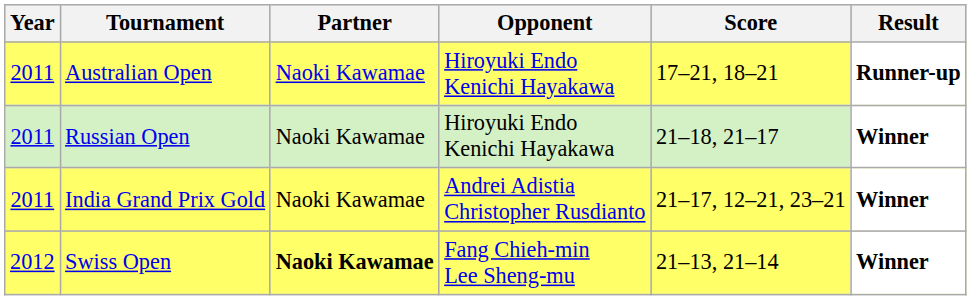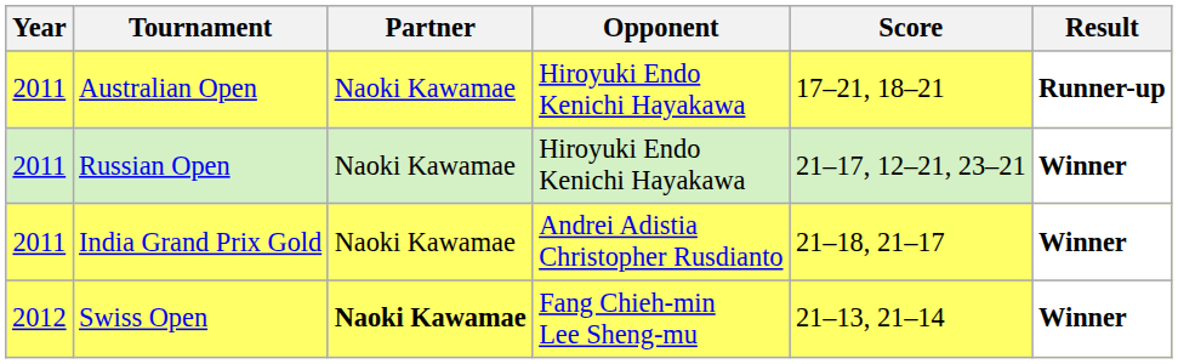 <table class="sortable wikitable" style="font-size: 90%;">
 <tr>
 <th>Year</th>
 <th>Tournament</th>
 <th>Partner</th>
 <th>Opponent</th>
 <th>Score</th>
 <th>Result</th>
 </tr>
 <tr style="background:#FFFF67">
 <td align="center"><a href='#'>2011</a></td>
 <td align="left"><a href='#'>Australian Open</a></td>
 <td align="left"> <a href='#'>Naoki Kawamae</a></td>
 <td align="left"> <a href='#'>Hiroyuki Endo</a> <br>  <a href='#'>Kenichi Hayakawa</a></td>
 <td align="left">17–21, 18–21</td>
 <td style="text-align:left; background:white"> <strong>Runner-up</strong></td>
 </tr>
 <tr style="background:#D4F1C5">
 <td align="center"><a href='#'>2011</a></td>
 <td align="left"><a href='#'>Russian Open</a></td>
 <td align="left"> Naoki Kawamae</td>
 <td align="left"> Hiroyuki Endo <br>  Kenichi Hayakawa</td>
-<td align="left">21–18, 21–17</td>
+<td align="left">21–17, 12–21, 23–21</td>
 <td style="text-align:left; background:white"> <strong>Winner</strong></td>
 </tr>
 <tr style="background:#FFFF67">
 <td align="center"><a href='#'>2011</a></td>
 <td align="left"><a href='#'>India Grand Prix Gold</a></td>
 <td align="left"> Naoki Kawamae</td>
 <td align="left"> <a href='#'>Andrei Adistia</a> <br>  <a href='#'>Christopher Rusdianto</a></td>
-<td align="left">21–17, 12–21, 23–21</td>
+<td align="left">21–18, 21–17</td>
 <td style="text-align:left; background:white"> <strong>Winner</strong></td>
 </tr>
 <tr style="background:#FFFF67">
 <td align="center"><a href='#'>2012</a></td>
 <td align="left"><a href='#'>Swiss Open</a></td>
 <td align="left"><strong> Naoki Kawamae</strong></td>
 <td align="left"> <a href='#'>Fang Chieh-min</a> <br>  <a href='#'>Lee Sheng-mu</a></td>
 <td align="left">21–13, 21–14</td>
 <td style="text-align:left; background:white"> <strong>Winner</strong></td>
 </tr>
 </table>
